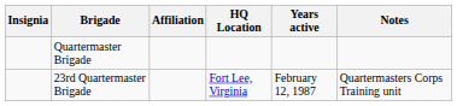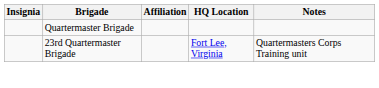 <table class="wikitable sortable">
 <tr>
 <th>Insignia</th>
 <th>Brigade</th>
 <th>Affiliation</th>
 <th>HQ Location</th>
-<th>Years active</th>
 <th>Notes</th>
 </tr>
 <tr>
 <td></td>
 <td>Quartermaster Brigade</td>
-<td></td>
 <td></td>
 <td></td>
 <td></td>
 </tr>
 <tr>
 <td></td>
 <td>23rd Quartermaster Brigade</td>
 <td></td>
 <td><a href='#'>Fort Lee, Virginia</a></td>
-<td>February 12, 1987</td>
 <td>Quartermasters Corps Training unit</td>
 </tr>
 </table>
